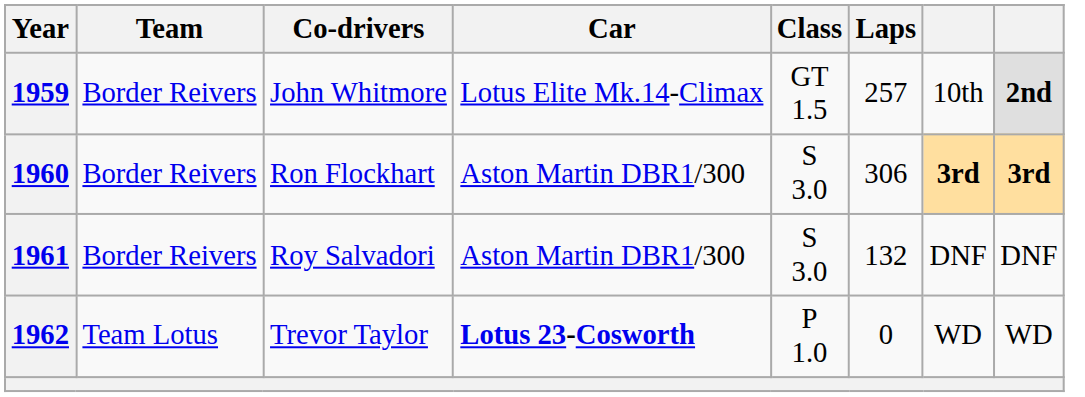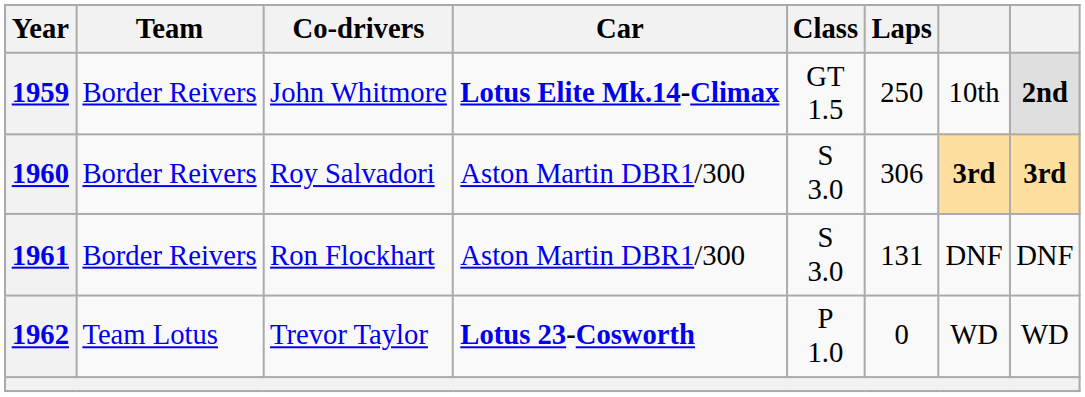 <table class="wikitable" style="text-align:center; font-size:90%">
 <tr>
 <th>Year</th>
 <th>Team</th>
 <th>Co-drivers</th>
 <th>Car</th>
 <th>Class</th>
 <th>Laps</th>
 <th></th>
 <th></th>
 </tr>
 <tr>
 <th><a href='#'>1959</a></th>
 <td align="left"> <a href='#'>Border Reivers</a></td>
 <td align="left"> <a href='#'>John Whitmore</a></td>
-<td align="left"><a href='#'>Lotus Elite Mk.14</a>-<a href='#'>Climax</a></td>
+<td align="left"><strong><a href='#'>Lotus Elite Mk.14</a>-<a href='#'>Climax</a></strong></td>
 <td>GT<br>1.5</td>
-<td>257</td>
+<td>250</td>
 <td>10th</td>
 <td style="background:#DFDFDF;"><strong>2nd</strong></td>
 </tr>
 <tr>
 <th><a href='#'>1960</a></th>
 <td align="left"> <a href='#'>Border Reivers</a></td>
-<td align="left"> <a href='#'>Ron Flockhart</a></td>
+<td align="left"> <a href='#'>Roy Salvadori</a></td>
 <td align="left"><a href='#'>Aston Martin DBR1</a>/300</td>
 <td>S<br>3.0</td>
 <td>306</td>
 <td style="background:#FFDF9F;"><strong>3rd</strong></td>
 <td style="background:#FFDF9F;"><strong>3rd</strong></td>
 </tr>
 <tr>
 <th><a href='#'>1961</a></th>
 <td align="left"> <a href='#'>Border Reivers</a></td>
-<td align="left"> <a href='#'>Roy Salvadori</a></td>
+<td align="left"> <a href='#'>Ron Flockhart</a></td>
 <td align="left"><a href='#'>Aston Martin DBR1</a>/300</td>
 <td>S<br>3.0</td>
-<td>132</td>
+<td>131</td>
 <td>DNF</td>
 <td>DNF</td>
 </tr>
 <tr>
 <th><a href='#'>1962</a></th>
 <td align="left"> <a href='#'>Team Lotus</a></td>
 <td align="left"> <a href='#'>Trevor Taylor</a></td>
 <td align="left"><strong><a href='#'>Lotus 23</a>-<a href='#'>Cosworth</a></strong></td>
 <td>P<br>1.0</td>
 <td>0</td>
 <td>WD</td>
 <td>WD</td>
 </tr>
 <tr>
 <th colspan="8"></th>
 </tr>
 </table>
